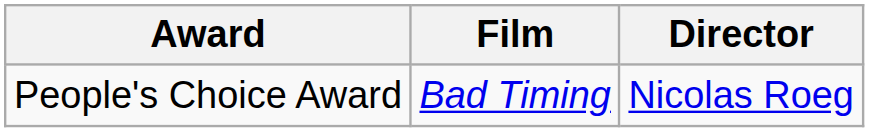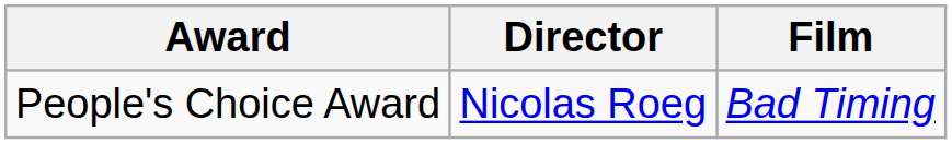 <table class="wikitable">
 <tr>
 <th>Award</th>
+<th>Director</th>
 <th>Film</th>
-<th>Director</th>
 </tr>
 <tr>
 <td>People's Choice Award</td>
+<td><a href='#'>Nicolas Roeg</a></td>
 <td><em><a href='#'>Bad Timing</a></em></td>
-<td><a href='#'>Nicolas Roeg</a></td>
 </tr>
 </table>
